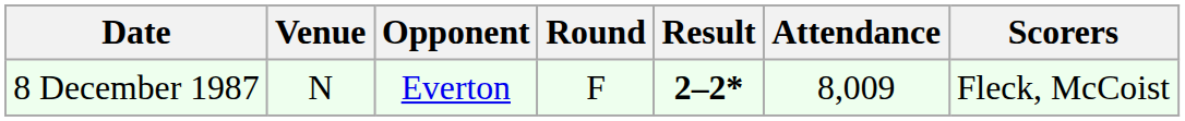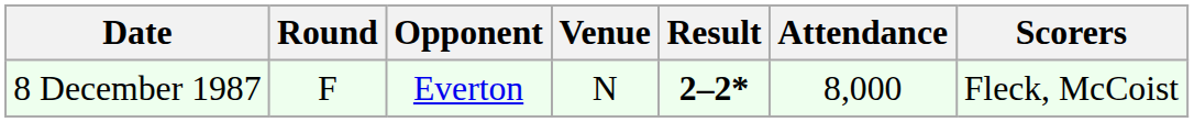 <table class="wikitable sortable" style="font-size:100%; text-align:center">
 <tr>
 <th>Date</th>
+<th>Round</th>
+<th>Opponent</th>
 <th>Venue</th>
-<th>Opponent</th>
-<th>Round</th>
 <th>Result</th>
 <th>Attendance</th>
 <th>Scorers</th>
 </tr>
 <tr bgcolor = "#EEFFEE">
 <td>8 December 1987</td>
+<td>F</td>
+<td> <a href='#'>Everton</a></td>
 <td>N</td>
-<td> <a href='#'>Everton</a></td>
-<td>F</td>
 <td><strong>2–2*</strong></td>
-<td>8,009</td>
+<td>8,000</td>
 <td>Fleck, McCoist</td>
 </tr>
 </table>
